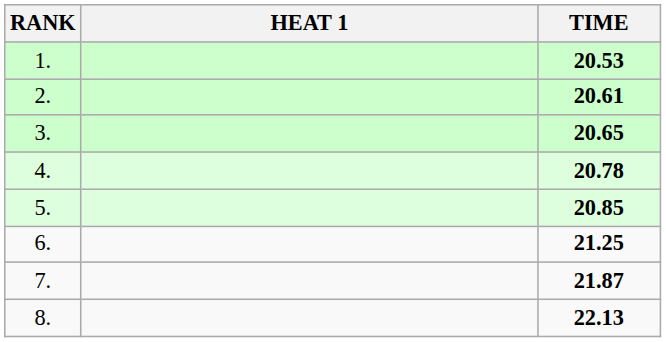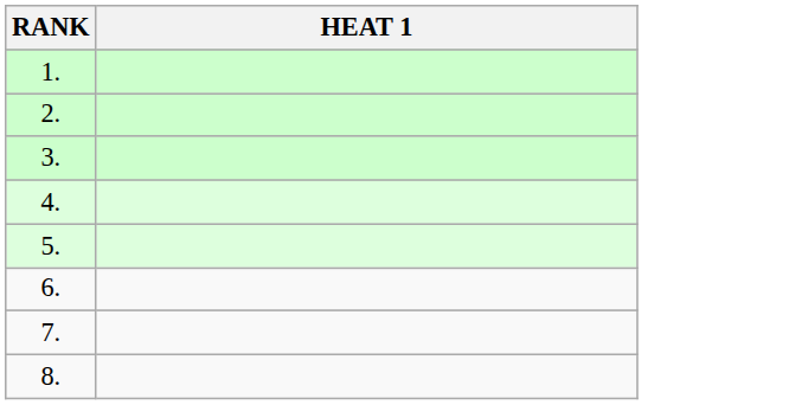 <table class="wikitable" style="border-collapse: collapse; font-size: 90%;">
 <tr>
 <th>RANK</th>
 <th style="width: 20em">HEAT 1</th>
-<th style="width: 5em">TIME</th>
 </tr>
 <tr style="background:#ccffcc;">
 <td align="center">1.</td>
 <td></td>
-<td align="center"><strong>20.53</strong></td>
 </tr>
 <tr style="background:#ccffcc;">
 <td align="center">2.</td>
 <td></td>
-<td align="center"><strong>20.61</strong></td>
 </tr>
 <tr style="background:#ccffcc;">
 <td align="center">3.</td>
 <td></td>
-<td align="center"><strong>20.65</strong></td>
 </tr>
 <tr style="background:#ddffdd;">
 <td align="center">4.</td>
 <td></td>
-<td align="center"><strong>20.78</strong></td>
 </tr>
 <tr style="background:#ddffdd;">
 <td align="center">5.</td>
 <td></td>
-<td align="center"><strong>20.85</strong></td>
 </tr>
 <tr>
 <td align="center">6.</td>
 <td></td>
-<td align="center"><strong>21.25</strong></td>
 </tr>
 <tr>
 <td align="center">7.</td>
 <td></td>
-<td align="center"><strong>21.87</strong></td>
 </tr>
 <tr>
 <td align="center">8.</td>
 <td></td>
-<td align="center"><strong>22.13</strong></td>
 </tr>
 </table>
